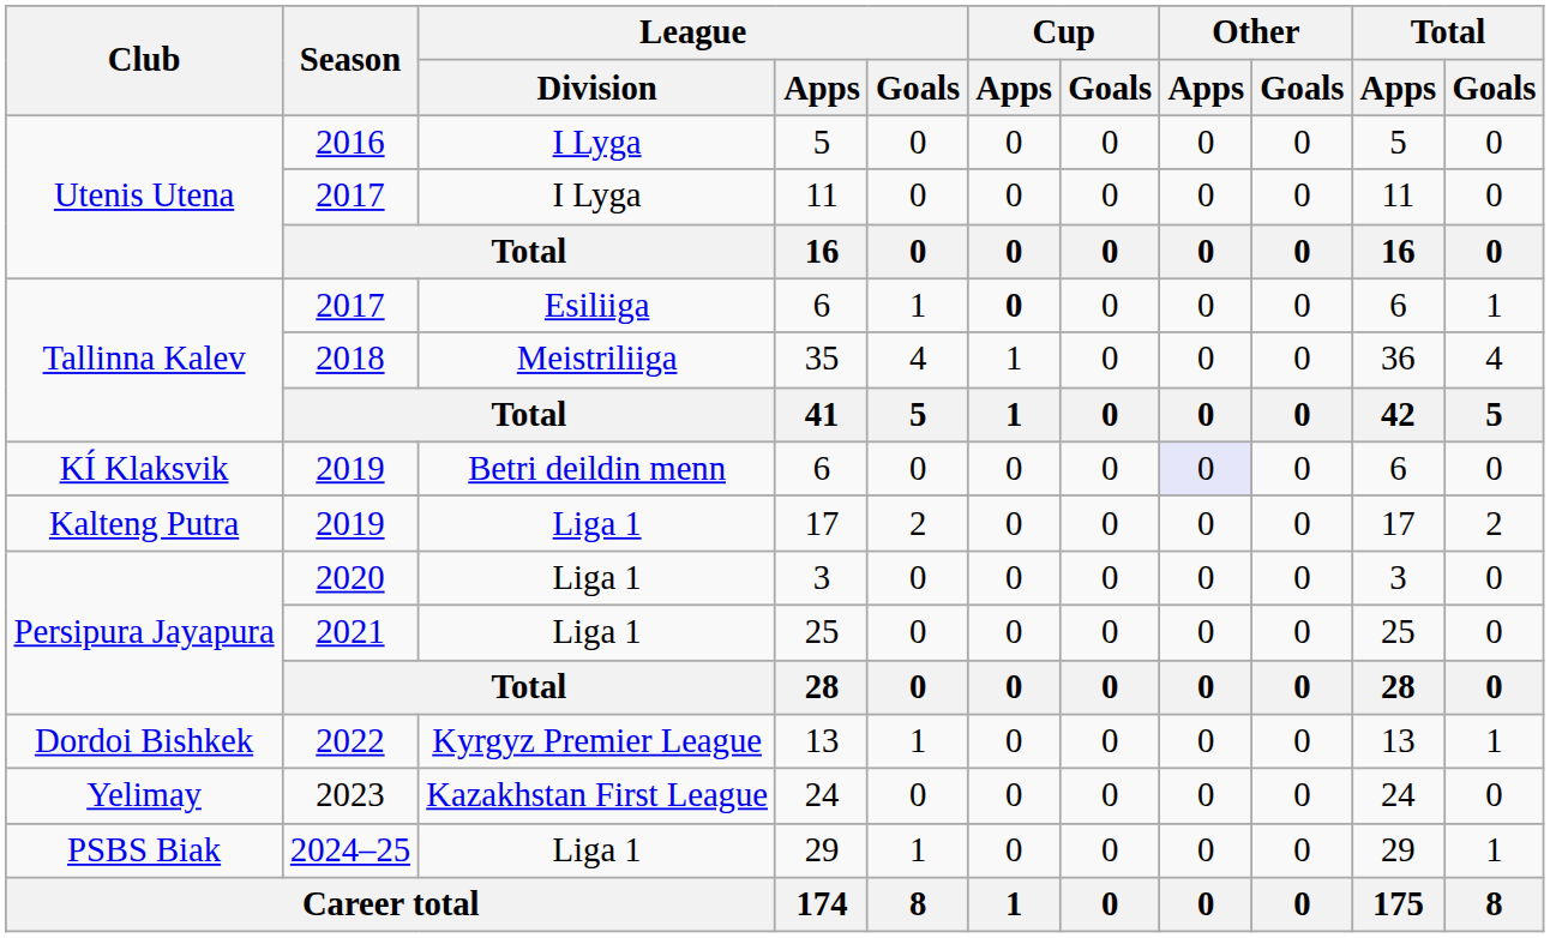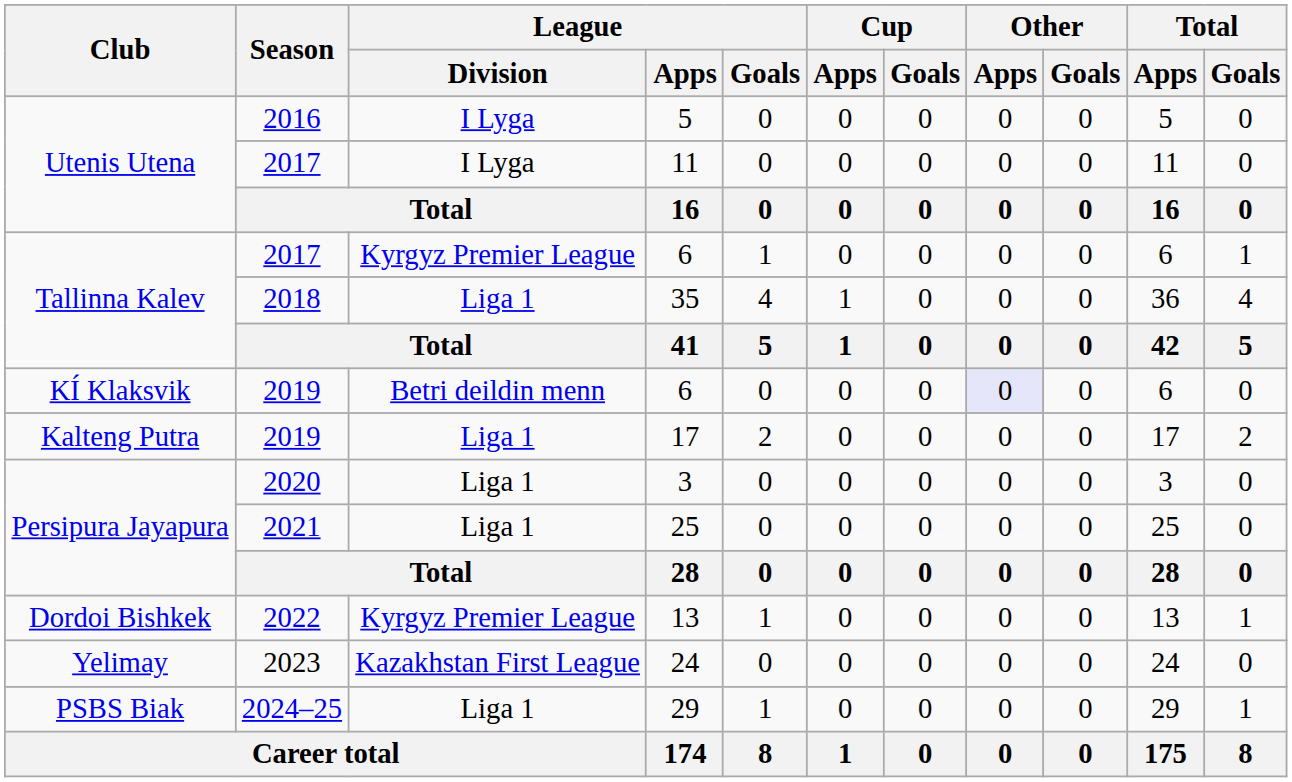 <table class="wikitable" style="text-align: center">
 <tr>
 <th rowspan="2">Club</th>
 <th rowspan="2">Season</th>
 <th colspan="3">League</th>
 <th colspan="2">Cup</th>
 <th colspan="2">Other</th>
 <th colspan="2">Total</th>
 </tr>
 <tr>
 <th>Division</th>
 <th>Apps</th>
 <th>Goals</th>
 <th>Apps</th>
 <th>Goals</th>
 <th>Apps</th>
 <th>Goals</th>
 <th>Apps</th>
 <th>Goals</th>
 </tr>
 <tr>
 <td rowspan="3"><a href='#'>Utenis Utena</a></td>
 <td><a href='#'>2016</a></td>
 <td rowspan="1"><a href='#'>I Lyga</a></td>
 <td>5</td>
 <td>0</td>
 <td>0</td>
 <td>0</td>
 <td>0</td>
 <td>0</td>
 <td>5</td>
 <td>0</td>
 </tr>
 <tr>
 <td><a href='#'>2017</a></td>
 <td rowspan="1">I Lyga</td>
 <td>11</td>
 <td>0</td>
 <td>0</td>
 <td>0</td>
 <td>0</td>
 <td>0</td>
 <td>11</td>
 <td>0</td>
 </tr>
 <tr>
 <th colspan=2>Total</th>
 <th>16</th>
 <th>0</th>
 <th>0</th>
 <th>0</th>
 <th>0</th>
 <th>0</th>
 <th>16</th>
 <th>0</th>
 </tr>
 <tr>
 <td rowspan="3"><a href='#'>Tallinna Kalev</a></td>
 <td><a href='#'>2017</a></td>
-<td><a href='#'>Esiliiga</a></td>
+<td rowspan="1"><a href='#'>Kyrgyz Premier League</a></td>
 <td>6</td>
 <td>1</td>
-<td><strong>0</strong></td>
+<td>0</td>
 <td>0</td>
 <td>0</td>
 <td>0</td>
 <td>6</td>
 <td>1</td>
 </tr>
 <tr>
 <td><a href='#'>2018</a></td>
-<td><a href='#'>Meistriliiga</a></td>
+<td rowspan="1"><a href='#'>Liga 1</a></td>
 <td>35</td>
 <td>4</td>
 <td>1</td>
 <td>0</td>
 <td>0</td>
 <td>0</td>
 <td>36</td>
 <td>4</td>
 </tr>
 <tr>
 <th colspan=2>Total</th>
 <th>41</th>
 <th>5</th>
 <th>1</th>
 <th>0</th>
 <th>0</th>
 <th>0</th>
 <th>42</th>
 <th>5</th>
 </tr>
 <tr>
 <td><a href='#'>KÍ Klaksvik</a></td>
 <td><a href='#'>2019</a></td>
 <td><a href='#'>Betri deildin menn</a></td>
 <td>6</td>
 <td>0</td>
 <td>0</td>
 <td>0</td>
 <td style="background: lavender;">0</td>
 <td>0</td>
 <td>6</td>
 <td>0</td>
 </tr>
 <tr>
 <td><a href='#'>Kalteng Putra</a></td>
 <td><a href='#'>2019</a></td>
 <td rowspan="1"><a href='#'>Liga 1</a></td>
 <td>17</td>
 <td>2</td>
 <td>0</td>
 <td>0</td>
 <td>0</td>
 <td>0</td>
 <td>17</td>
 <td>2</td>
 </tr>
 <tr>
 <td rowspan="3"><a href='#'>Persipura Jayapura</a></td>
 <td><a href='#'>2020</a></td>
 <td rowspan="1">Liga 1</td>
 <td>3</td>
 <td>0</td>
 <td>0</td>
 <td>0</td>
 <td>0</td>
 <td>0</td>
 <td>3</td>
 <td>0</td>
 </tr>
 <tr>
 <td><a href='#'>2021</a></td>
 <td rowspan="1">Liga 1</td>
 <td>25</td>
 <td>0</td>
 <td>0</td>
 <td>0</td>
 <td>0</td>
 <td>0</td>
 <td>25</td>
 <td>0</td>
 </tr>
 <tr>
 <th colspan=2>Total</th>
 <th>28</th>
 <th>0</th>
 <th>0</th>
 <th>0</th>
 <th>0</th>
 <th>0</th>
 <th>28</th>
 <th>0</th>
 </tr>
 <tr>
 <td><a href='#'>Dordoi Bishkek</a></td>
 <td><a href='#'>2022</a></td>
 <td rowspan="1"><a href='#'>Kyrgyz Premier League</a></td>
 <td>13</td>
 <td>1</td>
 <td>0</td>
 <td>0</td>
 <td>0</td>
 <td>0</td>
 <td>13</td>
 <td>1</td>
 </tr>
 <tr>
 <td><a href='#'>Yelimay</a></td>
 <td>2023</td>
 <td rowspan="1"><a href='#'>Kazakhstan First League</a></td>
 <td>24</td>
 <td>0</td>
 <td>0</td>
 <td>0</td>
 <td>0</td>
 <td>0</td>
 <td>24</td>
 <td>0</td>
 </tr>
 <tr>
 <td><a href='#'>PSBS Biak</a></td>
 <td><a href='#'>2024–25</a></td>
 <td rowspan="1">Liga 1</td>
 <td>29</td>
 <td>1</td>
 <td>0</td>
 <td>0</td>
 <td>0</td>
 <td>0</td>
 <td>29</td>
 <td>1</td>
 </tr>
 <tr>
 <th colspan=3>Career total</th>
 <th>174</th>
 <th>8</th>
 <th>1</th>
 <th>0</th>
 <th>0</th>
 <th>0</th>
 <th>175</th>
 <th>8</th>
 </tr>
 </table>
